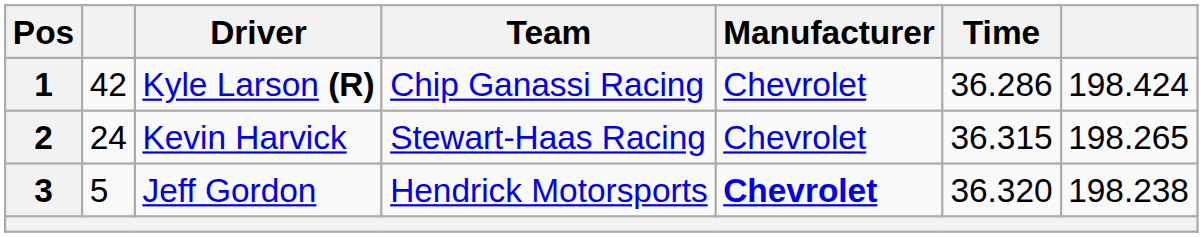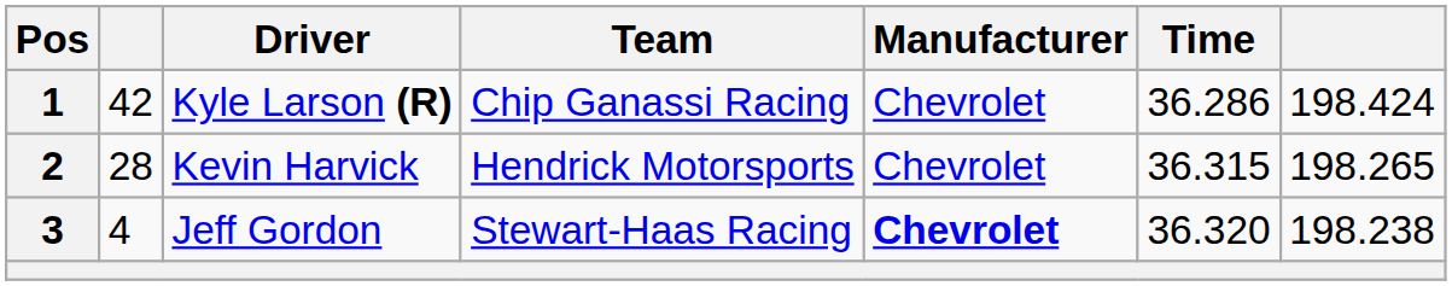 <table class="wikitable" style="font-size:95%">
 <tr>
 <th>Pos</th>
 <th></th>
 <th>Driver</th>
 <th>Team</th>
 <th>Manufacturer</th>
 <th>Time</th>
 <th></th>
 </tr>
 <tr>
 <th>1</th>
 <td>42</td>
 <td><a href='#'>Kyle Larson</a> <strong>(R)</strong></td>
 <td><a href='#'>Chip Ganassi Racing</a></td>
 <td><a href='#'>Chevrolet</a></td>
 <td>36.286</td>
 <td>198.424</td>
 </tr>
 <tr>
 <th>2</th>
-<td>24</td>
+<td>28</td>
 <td><a href='#'>Kevin Harvick</a></td>
-<td><a href='#'>Stewart-Haas Racing</a></td>
+<td><a href='#'>Hendrick Motorsports</a></td>
 <td><a href='#'>Chevrolet</a></td>
 <td>36.315</td>
 <td>198.265</td>
 </tr>
 <tr>
 <th>3</th>
-<td>5</td>
+<td>4</td>
 <td><a href='#'>Jeff Gordon</a></td>
-<td><a href='#'>Hendrick Motorsports</a></td>
+<td><a href='#'>Stewart-Haas Racing</a></td>
 <td><strong><a href='#'>Chevrolet</a></strong></td>
 <td>36.320</td>
 <td>198.238</td>
 </tr>
 <tr>
 <th colspan="7"></th>
 </tr>
 </table>
